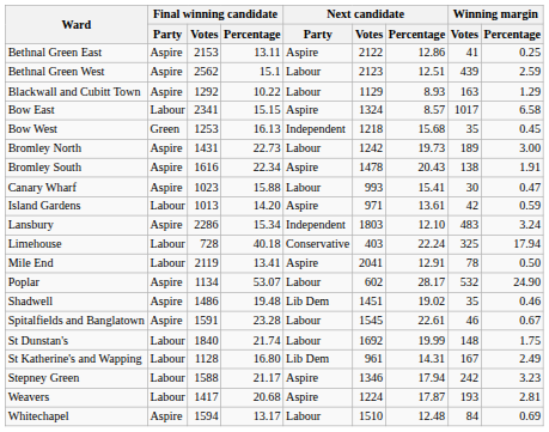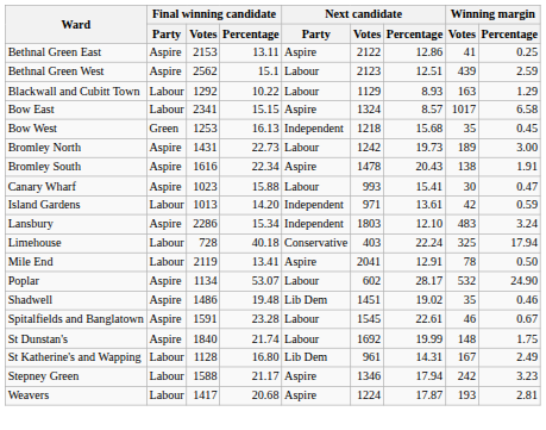 <table class="wikitable sortable">
 <tr>
 <th rowspan=2>Ward</th>
 <th colspan=3>Final winning candidate</th>
 <th colspan=3>Next candidate</th>
 <th colspan=2>Winning margin</th>
 </tr>
 <tr>
 <th>Party</th>
 <th>Votes</th>
 <th>Percentage</th>
 <th>Party</th>
 <th>Votes</th>
 <th>Percentage</th>
 <th>Votes</th>
 <th>Percentage</th>
 </tr>
 <tr>
 <td>Bethnal Green East</td>
 <td>Aspire</td>
 <td style="text-align:right;">2153</td>
 <td style="text-align:right;">13.11</td>
 <td>Aspire</td>
 <td style="text-align:right;">2122</td>
 <td style="text-align:right;">12.86</td>
 <td style="text-align:right;">41</td>
 <td style="text-align:right;">0.25</td>
 </tr>
 <tr>
 <td>Bethnal Green West</td>
 <td>Aspire</td>
 <td style="text-align:right;">2562</td>
 <td style="text-align:right;">15.1</td>
 <td>Labour</td>
 <td style="text-align:right;">2123</td>
 <td style="text-align:right;">12.51</td>
 <td style="text-align:right;">439</td>
 <td style="text-align:right;">2.59</td>
 </tr>
 <tr>
 <td>Blackwall and Cubitt Town</td>
-<td>Aspire</td>
+<td>Labour</td>
 <td style="text-align:right;">1292</td>
 <td style="text-align:right;">10.22</td>
 <td>Labour</td>
 <td style="text-align:right;">1129</td>
 <td style="text-align:right;">8.93</td>
 <td style="text-align:right;">163</td>
 <td style="text-align:right;">1.29</td>
 </tr>
 <tr>
 <td>Bow East</td>
 <td>Labour</td>
 <td style="text-align:right;">2341</td>
 <td style="text-align:right;">15.15</td>
 <td>Aspire</td>
 <td style="text-align:right;">1324</td>
 <td style="text-align:right;">8.57</td>
 <td style="text-align:right;">1017</td>
 <td style="text-align:right;">6.58</td>
 </tr>
 <tr>
 <td>Bow West</td>
 <td>Green</td>
 <td style="text-align:right;">1253</td>
 <td style="text-align:right;">16.13</td>
 <td>Independent</td>
 <td style="text-align:right;">1218</td>
 <td style="text-align:right;">15.68</td>
 <td style="text-align:right;">35</td>
 <td style="text-align:right;">0.45</td>
 </tr>
 <tr>
 <td>Bromley North</td>
 <td>Aspire</td>
 <td style="text-align:right;">1431</td>
 <td style="text-align:right;">22.73</td>
 <td>Labour</td>
 <td style="text-align:right;">1242</td>
 <td style="text-align:right;">19.73</td>
 <td style="text-align:right;">189</td>
 <td style="text-align:right;">3.00</td>
 </tr>
 <tr>
 <td>Bromley South</td>
 <td>Aspire</td>
 <td style="text-align:right;">1616</td>
 <td style="text-align:right;">22.34</td>
 <td>Aspire</td>
 <td style="text-align:right;">1478</td>
 <td style="text-align:right;">20.43</td>
 <td style="text-align:right;">138</td>
 <td style="text-align:right;">1.91</td>
 </tr>
 <tr>
 <td>Canary Wharf</td>
 <td>Aspire</td>
 <td style="text-align:right;">1023</td>
 <td style="text-align:right;">15.88</td>
 <td>Labour</td>
 <td style="text-align:right;">993</td>
 <td style="text-align:right;">15.41</td>
 <td style="text-align:right;">30</td>
 <td style="text-align:right;">0.47</td>
 </tr>
 <tr>
 <td>Island Gardens</td>
 <td>Labour</td>
 <td style="text-align:right;">1013</td>
 <td style="text-align:right;">14.20</td>
-<td>Aspire</td>
+<td>Independent</td>
 <td style="text-align:right;">971</td>
 <td style="text-align:right;">13.61</td>
 <td style="text-align:right;">42</td>
 <td style="text-align:right;">0.59</td>
 </tr>
 <tr>
 <td>Lansbury</td>
 <td>Aspire</td>
 <td style="text-align:right;">2286</td>
 <td style="text-align:right;">15.34</td>
 <td>Independent</td>
 <td style="text-align:right;">1803</td>
 <td style="text-align:right;">12.10</td>
 <td style="text-align:right;">483</td>
 <td style="text-align:right;">3.24</td>
 </tr>
 <tr>
 <td>Limehouse</td>
 <td>Labour</td>
 <td style="text-align:right;">728</td>
 <td style="text-align:right;">40.18</td>
 <td>Conservative</td>
 <td style="text-align:right;">403</td>
 <td style="text-align:right;">22.24</td>
 <td style="text-align:right;">325</td>
 <td style="text-align:right;">17.94</td>
 </tr>
 <tr>
 <td>Mile End</td>
 <td>Labour</td>
 <td style="text-align:right;">2119</td>
 <td style="text-align:right;">13.41</td>
 <td>Aspire</td>
 <td style="text-align:right;">2041</td>
 <td style="text-align:right;">12.91</td>
 <td style="text-align:right;">78</td>
 <td style="text-align:right;">0.50</td>
 </tr>
 <tr>
 <td>Poplar</td>
 <td>Aspire</td>
 <td style="text-align:right;">1134</td>
 <td style="text-align:right;">53.07</td>
 <td>Labour</td>
 <td style="text-align:right;">602</td>
 <td style="text-align:right;">28.17</td>
 <td style="text-align:right;">532</td>
 <td style="text-align:right;">24.90</td>
 </tr>
 <tr>
 <td>Shadwell</td>
 <td>Aspire</td>
 <td style="text-align:right;">1486</td>
 <td style="text-align:right;">19.48</td>
 <td>Lib Dem</td>
 <td style="text-align:right;">1451</td>
 <td style="text-align:right;">19.02</td>
 <td style="text-align:right;">35</td>
 <td style="text-align:right;">0.46</td>
 </tr>
 <tr>
 <td>Spitalfields and Banglatown</td>
 <td>Aspire</td>
 <td style="text-align:right;">1591</td>
 <td style="text-align:right;">23.28</td>
 <td>Labour</td>
 <td style="text-align:right;">1545</td>
 <td style="text-align:right;">22.61</td>
 <td style="text-align:right;">46</td>
 <td style="text-align:right;">0.67</td>
 </tr>
 <tr>
 <td>St Dunstan's</td>
-<td>Labour</td>
+<td>Aspire</td>
 <td style="text-align:right;">1840</td>
 <td style="text-align:right;">21.74</td>
 <td>Labour</td>
 <td style="text-align:right;">1692</td>
 <td style="text-align:right;">19.99</td>
 <td style="text-align:right;">148</td>
 <td style="text-align:right;">1.75</td>
 </tr>
 <tr>
 <td>St Katherine's and Wapping</td>
 <td>Labour</td>
 <td style="text-align:right;">1128</td>
 <td style="text-align:right;">16.80</td>
 <td>Lib Dem</td>
 <td style="text-align:right;">961</td>
 <td style="text-align:right;">14.31</td>
 <td style="text-align:right;">167</td>
 <td style="text-align:right;">2.49</td>
 </tr>
 <tr>
 <td>Stepney Green</td>
 <td>Labour</td>
 <td style="text-align:right;">1588</td>
 <td style="text-align:right;">21.17</td>
 <td>Aspire</td>
 <td style="text-align:right;">1346</td>
 <td style="text-align:right;">17.94</td>
 <td style="text-align:right;">242</td>
 <td style="text-align:right;">3.23</td>
 </tr>
 <tr>
 <td>Weavers</td>
 <td>Labour</td>
 <td style="text-align:right;">1417</td>
 <td style="text-align:right;">20.68</td>
 <td>Aspire</td>
 <td style="text-align:right;">1224</td>
 <td style="text-align:right;">17.87</td>
 <td style="text-align:right;">193</td>
 <td style="text-align:right;">2.81</td>
 </tr>
-<tr>
-<td>Whitechapel</td>
-<td>Aspire</td>
-<td style="text-align:right;">1594</td>
-<td style="text-align:right;">13.17</td>
-<td>Labour</td>
-<td style="text-align:right;">1510</td>
-<td style="text-align:right;">12.48</td>
-<td style="text-align:right;">84</td>
-<td style="text-align:right;">0.69</td>
-</tr>
 </table>
